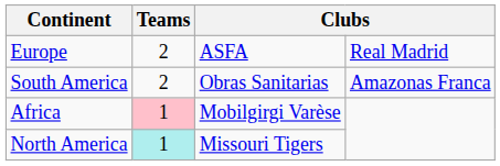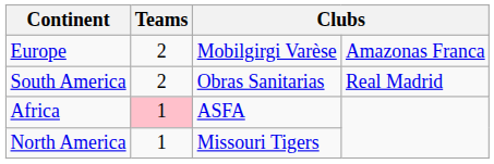 <table class="wikitable" style="margin-left:0.5em;">
 <tr>
 <th>Continent</th>
 <th>Teams</th>
 <th colspan=5>Clubs</th>
 </tr>
 <tr>
 <td><a href='#'>Europe</a></td>
 <td align=center>2</td>
-<td> <a href='#'>ASFA</a></td>
-<td> <a href='#'>Real Madrid</a></td>
+<td> <a href='#'>Mobilgirgi Varèse</a></td>
+<td> <a href='#'>Amazonas Franca</a></td>
 </tr>
 <tr>
 <td><a href='#'>South America</a></td>
 <td align=center>2</td>
 <td> <a href='#'>Obras Sanitarias</a></td>
-<td> <a href='#'>Amazonas Franca</a></td>
+<td> <a href='#'>Real Madrid</a></td>
 </tr>
 <tr>
 <td><a href='#'>Africa</a></td>
 <td align=center style="background: pink;">1</td>
-<td> <a href='#'>Mobilgirgi Varèse</a></td>
+<td> <a href='#'>ASFA</a></td>
 </tr>
 <tr>
 <td><a href='#'>North America</a></td>
-<td align=center style="background: paleturquoise;">1</td>
+<td align=center>1</td>
 <td> <a href='#'>Missouri Tigers</a></td>
 </tr>
 </table>
